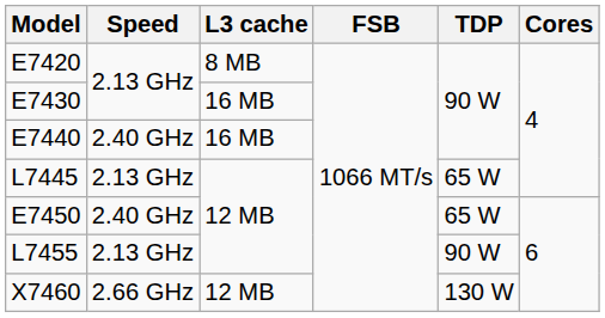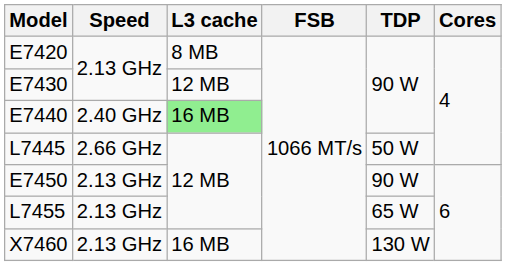 <table class="wikitable sortable">
 <tr>
 <th scope="col">Model</th>
 <th scope="col">Speed</th>
 <th scope="col">L3 cache</th>
 <th scope="col">FSB</th>
 <th scope="col">TDP</th>
 <th scope="col">Cores</th>
 </tr>
 <tr>
 <td>E7420</td>
 <td rowspan="2">2.13 GHz</td>
 <td>8 MB</td>
 <td rowspan="7">1066 MT/s</td>
 <td rowspan="3">90 W</td>
 <td rowspan="4">4</td>
 </tr>
 <tr>
 <td>E7430</td>
-<td>16 MB</td>
+<td>12 MB</td>
 </tr>
 <tr>
 <td>E7440</td>
 <td>2.40 GHz</td>
-<td>16 MB</td>
+<td style="background: lightgreen;">16 MB</td>
 </tr>
 <tr>
 <td>L7445</td>
-<td>2.13 GHz</td>
+<td>2.66 GHz</td>
 <td rowspan="3">12 MB</td>
-<td>65 W</td>
+<td>50 W</td>
 </tr>
 <tr>
 <td>E7450</td>
-<td>2.40 GHz</td>
-<td>65 W</td>
+<td>2.13 GHz</td>
+<td>90 W</td>
 <td rowspan="3">6</td>
 </tr>
 <tr>
 <td>L7455</td>
 <td>2.13 GHz</td>
-<td>90 W</td>
+<td>65 W</td>
 </tr>
 <tr>
 <td>X7460</td>
-<td>2.66 GHz</td>
-<td>12 MB</td>
+<td>2.13 GHz</td>
+<td>16 MB</td>
 <td>130 W</td>
 </tr>
 </table>
